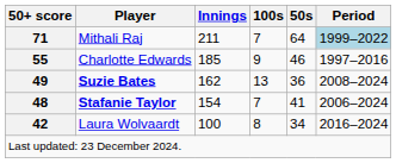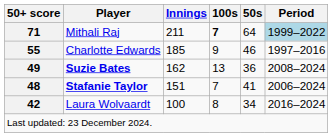 <table class="wikitable defaultcenter col2left">
 <tr>
 <th scope="col">50+ score</th>
 <th scope="col">Player</th>
 <th scope="col"><a href='#'>Innings</a></th>
 <th scope="col">100s</th>
 <th scope="col">50s</th>
 <th scope="col">Period</th>
 </tr>
 <tr>
 <th scope="row">71</th>
 <td> <a href='#'>Mithali Raj</a></td>
 <td>211</td>
-<td>7</td>
+<td><strong>7</strong></td>
 <td>64</td>
 <td style="background: lightblue;">1999–2022</td>
 </tr>
 <tr>
 <th scope="row">55</th>
 <td> <a href='#'>Charlotte Edwards</a></td>
 <td>185</td>
 <td>9</td>
 <td>46</td>
 <td>1997–2016</td>
 </tr>
 <tr>
 <th scope="row">49</th>
 <td style="text-align:left;"> <strong><a href='#'>Suzie Bates</a></strong></td>
 <td>162</td>
 <td>13</td>
 <td>36</td>
 <td>2008–2024</td>
 </tr>
 <tr>
 <th scope="row">48</th>
 <td style="text-align:left;"> <strong><a href='#'>Stafanie Taylor</a></strong></td>
-<td>154</td>
+<td>151</td>
 <td>7</td>
 <td>41</td>
 <td>2006–2024</td>
 </tr>
 <tr>
 <th scope="row">42</th>
 <td> <a href='#'>Laura Wolvaardt</a></td>
 <td>100</td>
 <td>8</td>
 <td>34</td>
 <td>2016–2024</td>
 </tr>
 <tr>
 <td scope="row" colspan=6 style="text-align:left;"><small>Last updated: 23 December 2024.</small></td>
 </tr>
 </table>
